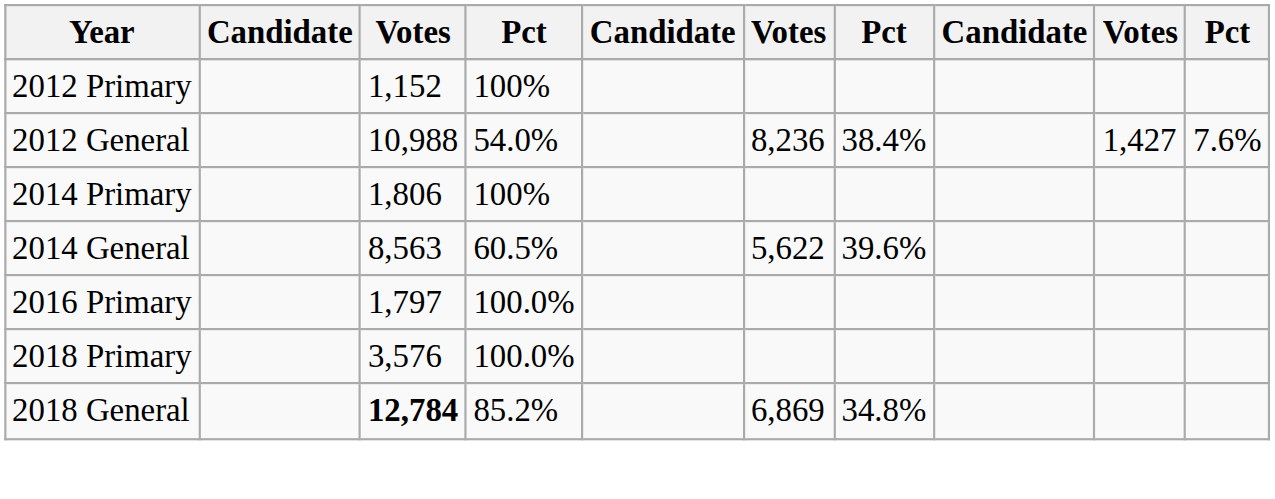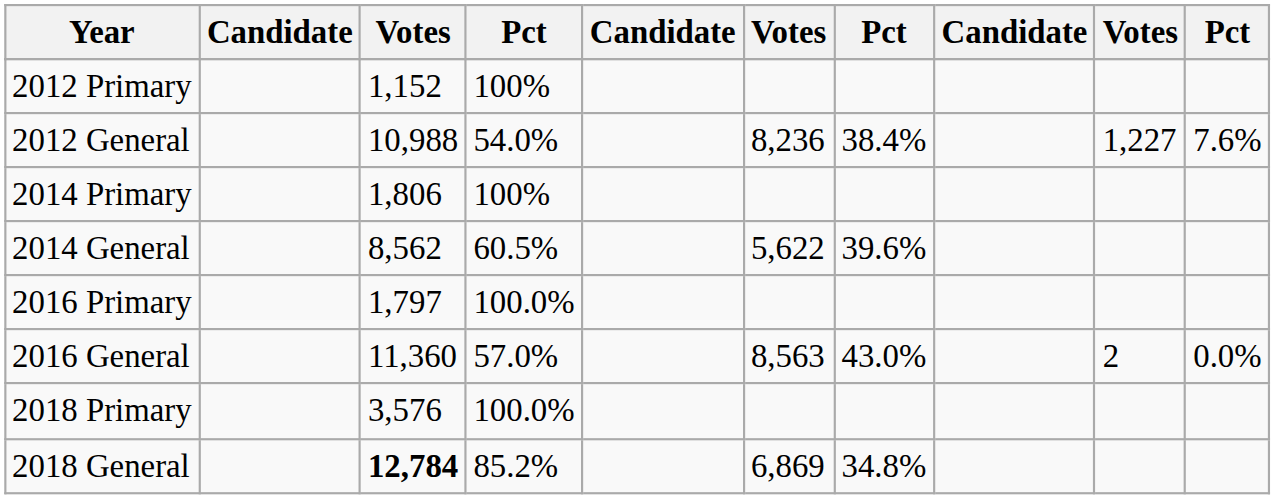 <table class="wikitable" style="margin:0.5em ; font-size:95%">
 <tr>
 <th>Year</th>
 <th>Candidate</th>
 <th>Votes</th>
 <th>Pct</th>
 <th>Candidate</th>
 <th>Votes</th>
 <th>Pct</th>
 <th>Candidate</th>
 <th>Votes</th>
 <th>Pct</th>
 </tr>
 <tr>
 </tr>
 <tr>
 <td>2012 Primary</td>
 <td></td>
 <td>1,152</td>
 <td>100%</td>
 <td></td>
 <td></td>
 <td></td>
 <td></td>
 <td></td>
 <td></td>
 </tr>
 <tr>
 <td>2012 General</td>
 <td></td>
 <td>10,988</td>
 <td>54.0%</td>
 <td></td>
 <td>8,236</td>
 <td>38.4%</td>
 <td></td>
-<td>1,427</td>
+<td>1,227</td>
 <td>7.6%</td>
 </tr>
 <tr>
 <td>2014 Primary</td>
 <td></td>
 <td>1,806</td>
 <td>100%</td>
 <td></td>
 <td></td>
 <td></td>
 <td></td>
 <td></td>
 <td></td>
 </tr>
 <tr>
 <td>2014 General</td>
 <td></td>
-<td>8,563</td>
+<td>8,562</td>
 <td>60.5%</td>
 <td></td>
 <td>5,622</td>
 <td>39.6%</td>
 <td></td>
 <td></td>
 <td></td>
 </tr>
 <tr>
 <td>2016 Primary</td>
 <td></td>
 <td>1,797</td>
 <td>100.0%</td>
 <td></td>
 <td></td>
 <td></td>
 <td></td>
 <td></td>
 <td></td>
+</tr>
+<tr>
+<td>2016 General</td>
+<td></td>
+<td>11,360</td>
+<td>57.0%</td>
+<td></td>
+<td>8,563</td>
+<td>43.0%</td>
+<td></td>
+<td>2</td>
+<td>0.0%</td>
 </tr>
 <tr>
 <td>2018 Primary</td>
 <td></td>
 <td>3,576</td>
 <td>100.0%</td>
 <td></td>
 <td></td>
 <td></td>
 <td></td>
 <td></td>
 <td></td>
 </tr>
 <tr>
 <td>2018 General</td>
 <td></td>
 <td><strong>12,784</strong></td>
 <td>85.2%</td>
 <td></td>
 <td>6,869</td>
 <td>34.8%</td>
 <td></td>
 <td></td>
 <td></td>
 </tr>
 </table>
